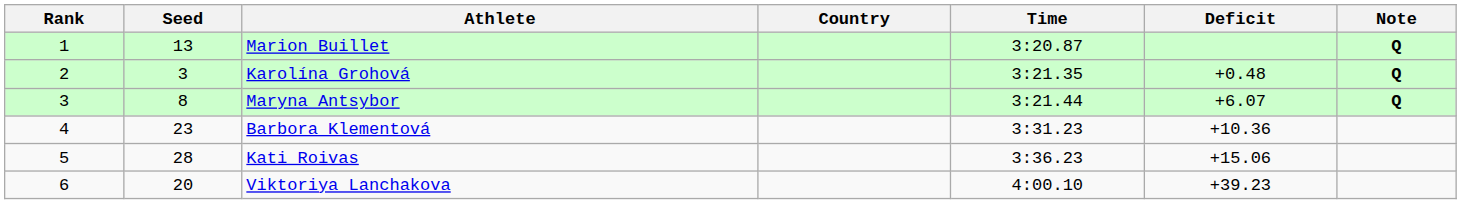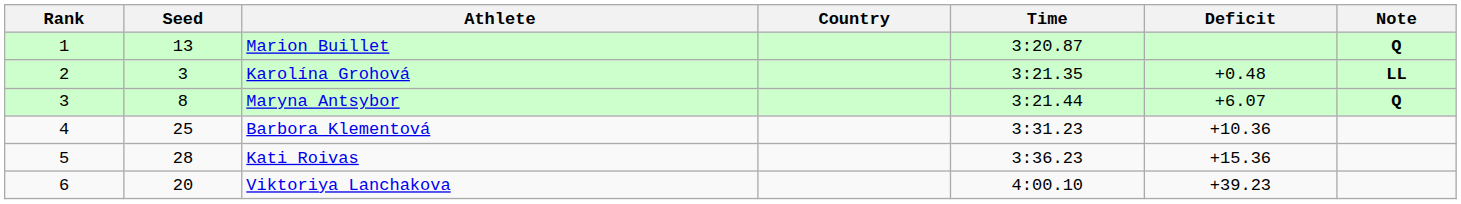 <table class="wikitable sortable" style="text-align:center" width=70%>
 <tr>
 <th>Rank</th>
 <th>Seed</th>
 <th>Athlete</th>
 <th>Country</th>
 <th>Time</th>
 <th>Deficit</th>
 <th>Note</th>
 </tr>
 <tr bgcolor=ccffcc>
 <td>1</td>
 <td>13</td>
 <td align=left><a href='#'>Marion Buillet</a></td>
 <td align=left></td>
 <td>3:20.87</td>
 <td></td>
 <td><strong>Q</strong></td>
 </tr>
 <tr bgcolor=ccffcc>
 <td>2</td>
 <td>3</td>
 <td align=left><a href='#'>Karolína Grohová</a></td>
 <td align=left></td>
 <td>3:21.35</td>
 <td>+0.48</td>
-<td><strong>Q</strong></td>
+<td><strong>LL</strong></td>
 </tr>
 <tr bgcolor=ccffcc>
 <td>3</td>
 <td>8</td>
 <td align=left><a href='#'>Maryna Antsybor</a></td>
 <td align=left></td>
 <td>3:21.44</td>
 <td>+6.07</td>
 <td><strong>Q</strong></td>
 </tr>
 <tr>
 <td>4</td>
-<td>23</td>
+<td>25</td>
 <td align=left><a href='#'>Barbora Klementová</a></td>
 <td align=left></td>
 <td>3:31.23</td>
 <td>+10.36</td>
 <td></td>
 </tr>
 <tr>
 <td>5</td>
 <td>28</td>
 <td align=left><a href='#'>Kati Roivas</a></td>
 <td align=left></td>
 <td>3:36.23</td>
-<td>+15.06</td>
+<td>+15.36</td>
 <td></td>
 </tr>
 <tr>
 <td>6</td>
 <td>20</td>
 <td align=left><a href='#'>Viktoriya Lanchakova</a></td>
 <td align=left></td>
 <td>4:00.10</td>
 <td>+39.23</td>
 <td></td>
 </tr>
 </table>
